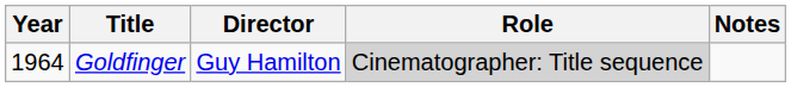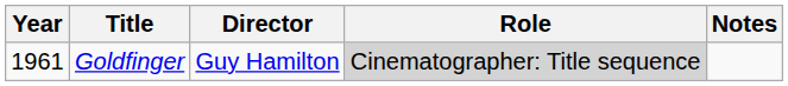 <table class="wikitable">
 <tr>
 <th>Year</th>
 <th>Title</th>
 <th>Director</th>
 <th>Role</th>
 <th>Notes</th>
 </tr>
 <tr>
-<td>1964</td>
+<td>1961</td>
 <td><em><a href='#'>Goldfinger</a></em></td>
 <td><a href='#'>Guy Hamilton</a></td>
 <td style="background: lightgrey;">Cinematographer: Title sequence</td>
 <td><small></small></td>
 </tr>
 </table>
